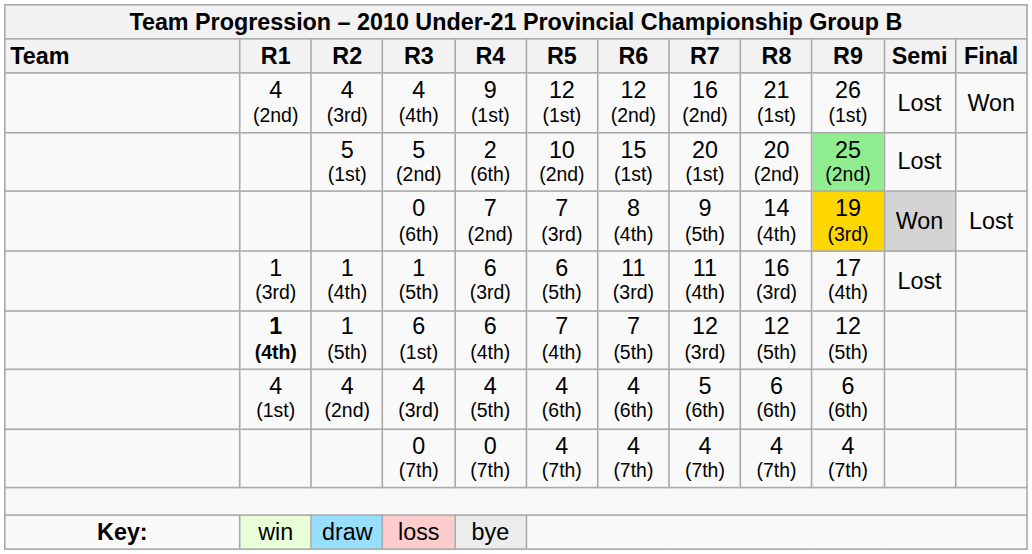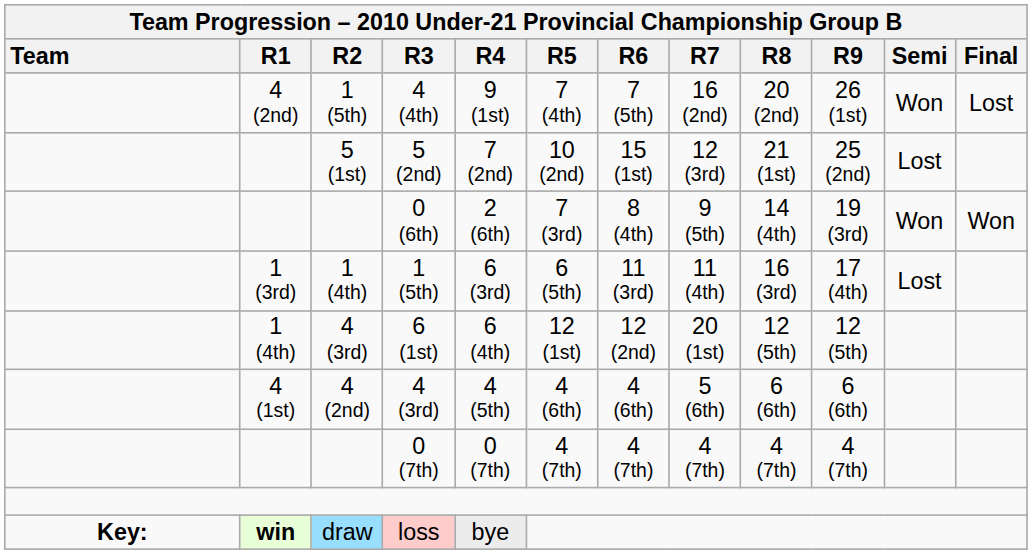 <table class="wikitable collapsible" style="text-align:center; line-height:100%; width:50%; font-size:90%">
 <tr>
 <th colspan=100%>Team Progression – 2010 Under-21 Provincial Championship Group B</th>
 </tr>
 <tr>
 <th style="text-align:left; width:23%;">Team</th>
 <th style="width:7%;">R1</th>
 <th style="width:7%;">R2</th>
 <th style="width:7%;">R3</th>
 <th style="width:7%;">R4</th>
 <th style="width:7%;">R5</th>
 <th style="width:7%;">R6</th>
 <th style="width:7%;">R7</th>
 <th style="width:7%;">R8</th>
 <th style="width:7%;">R9</th>
 <th style="width:7%;">Semi</th>
 <th style="width:7%;">Final</th>
 </tr>
 <tr>
 <td align=left></td>
 <td>4 <br><small>(2nd)</small></td>
-<td>4 <br><small>(3rd)</small></td>
+<td>1 <br><small>(5th)</small></td>
 <td>4 <br><small>(4th)</small></td>
 <td>9 <br><small>(1st)</small></td>
-<td>12 <br><small>(1st)</small></td>
-<td>12 <br><small>(2nd)</small></td>
+<td>7 <br><small>(4th)</small></td>
+<td>7 <br><small>(5th)</small></td>
 <td>16 <br><small>(2nd)</small></td>
-<td>21 <br><small>(1st)</small></td>
+<td>20 <br><small>(2nd)</small></td>
 <td>26 <br><small>(1st)</small></td>
+<td>Won</td>
 <td>Lost</td>
-<td>Won</td>
 </tr>
 <tr>
 <td align=left></td>
 <td> </td>
 <td>5 <br><small>(1st)</small></td>
 <td>5 <br><small>(2nd)</small></td>
-<td>2 <br><small>(6th)</small></td>
+<td>7 <br><small>(2nd)</small></td>
 <td>10 <br><small>(2nd)</small></td>
 <td>15 <br><small>(1st)</small></td>
-<td>20 <br><small>(1st)</small></td>
-<td>20 <br><small>(2nd)</small></td>
-<td style="background: lightgreen;">25 <br><small>(2nd)</small></td>
+<td>12 <br><small>(3rd)</small></td>
+<td>21 <br><small>(1st)</small></td>
+<td>25 <br><small>(2nd)</small></td>
 <td>Lost</td>
 <td> </td>
 </tr>
 <tr>
 <td align=left></td>
 <td> </td>
 <td> </td>
 <td>0 <br><small>(6th)</small></td>
-<td>7 <br><small>(2nd)</small></td>
+<td>2 <br><small>(6th)</small></td>
 <td>7 <br><small>(3rd)</small></td>
 <td>8 <br><small>(4th)</small></td>
 <td>9 <br><small>(5th)</small></td>
 <td>14 <br><small>(4th)</small></td>
-<td style="background: gold;">19 <br><small>(3rd)</small></td>
-<td style="background: lightgrey;">Won</td>
-<td>Lost</td>
+<td>19 <br><small>(3rd)</small></td>
+<td>Won</td>
+<td>Won</td>
 </tr>
 <tr>
 <td align=left></td>
 <td>1 <br><small>(3rd)</small></td>
 <td>1 <br><small>(4th)</small></td>
 <td>1 <br><small>(5th)</small></td>
 <td>6 <br><small>(3rd)</small></td>
 <td>6 <br><small>(5th)</small></td>
 <td>11 <br><small>(3rd)</small></td>
 <td>11 <br><small>(4th)</small></td>
 <td>16 <br><small>(3rd)</small></td>
 <td>17 <br><small>(4th)</small></td>
 <td>Lost</td>
 <td> </td>
 </tr>
 <tr>
 <td align=left></td>
-<td><strong>1 <br><small>(4th)</small></strong></td>
-<td>1 <br><small>(5th)</small></td>
+<td>1 <br><small>(4th)</small></td>
+<td>4 <br><small>(3rd)</small></td>
 <td>6 <br><small>(1st)</small></td>
 <td>6 <br><small>(4th)</small></td>
-<td>7 <br><small>(4th)</small></td>
-<td>7 <br><small>(5th)</small></td>
-<td>12 <br><small>(3rd)</small></td>
+<td>12 <br><small>(1st)</small></td>
+<td>12 <br><small>(2nd)</small></td>
+<td>20 <br><small>(1st)</small></td>
 <td>12 <br><small>(5th)</small></td>
 <td>12 <br><small>(5th)</small></td>
 <td> </td>
 <td> </td>
 </tr>
 <tr>
 <td align=left></td>
 <td>4 <br><small>(1st)</small></td>
 <td>4 <br><small>(2nd)</small></td>
 <td>4 <br><small>(3rd)</small></td>
 <td>4 <br><small>(5th)</small></td>
 <td>4 <br><small>(6th)</small></td>
 <td>4 <br><small>(6th)</small></td>
 <td>5 <br><small>(6th)</small></td>
 <td>6 <br><small>(6th)</small></td>
 <td>6 <br><small>(6th)</small></td>
 <td> </td>
 <td> </td>
 </tr>
 <tr>
 <td align=left></td>
 <td> </td>
 <td> </td>
 <td>0 <br><small>(7th)</small></td>
 <td>0 <br><small>(7th)</small></td>
 <td>4 <br><small>(7th)</small></td>
 <td>4 <br><small>(7th)</small></td>
 <td>4 <br><small>(7th)</small></td>
 <td>4 <br><small>(7th)</small></td>
 <td>4 <br><small>(7th)</small></td>
 <td> </td>
 <td> </td>
 </tr>
 <tr>
 <td colspan=100% style="height:10px"></td>
 </tr>
 <tr>
 <td><strong>Key:</strong></td>
-<td style="background:#E8FFD8;">win</td>
+<td style="background:#E8FFD8;"><strong>win</strong></td>
 <td style="background:#97DEFF;">draw</td>
 <td style="background:#FFCCCC;">loss</td>
 <td style="background:#ECECEC;">bye</td>
 <td colspan=100%></td>
 </tr>
 </table>
